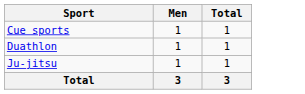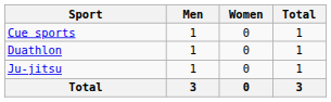 <table class="wikitable sortable" style="text-align:center;">
 <tr>
 <th width=180>Sport</th>
 <th width=55>Men</th>
+<th width=55>Women</th>
 <th width=55>Total</th>
 </tr>
 <tr>
 <td align=left><a href='#'>Cue sports</a></td>
 <td>1</td>
+<td>0</td>
 <td>1</td>
 </tr>
 <tr>
 <td align=left><a href='#'>Duathlon</a></td>
 <td>1</td>
+<td>0</td>
 <td>1</td>
 </tr>
 <tr>
 <td align=left><a href='#'>Ju-jitsu</a></td>
 <td>1</td>
+<td>0</td>
 <td>1</td>
 </tr>
 <tr>
 <th>Total</th>
 <th>3</th>
+<th>0</th>
 <th>3</th>
 </tr>
 </table>
